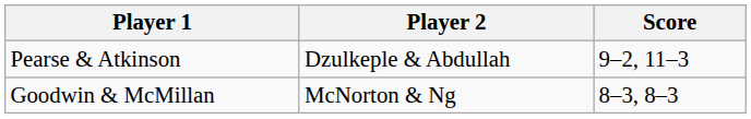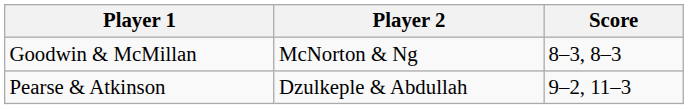 <table class="wikitable" style="font-size: 100%">
 <tr>
 <th width=200>Player 1</th>
 <th width=200>Player 2</th>
 <th width=100>Score</th>
 </tr>
 <tr>
+<td>Goodwin & McMillan</td>
+<td>McNorton & Ng</td>
+<td>8–3, 8–3</td>
+</tr>
+<tr>
 <td>Pearse & Atkinson</td>
 <td>Dzulkeple & Abdullah</td>
 <td>9–2, 11–3</td>
 </tr>
-<tr>
-<td>Goodwin & McMillan</td>
-<td>McNorton & Ng</td>
-<td>8–3, 8–3</td>
-</tr>
 </table>
